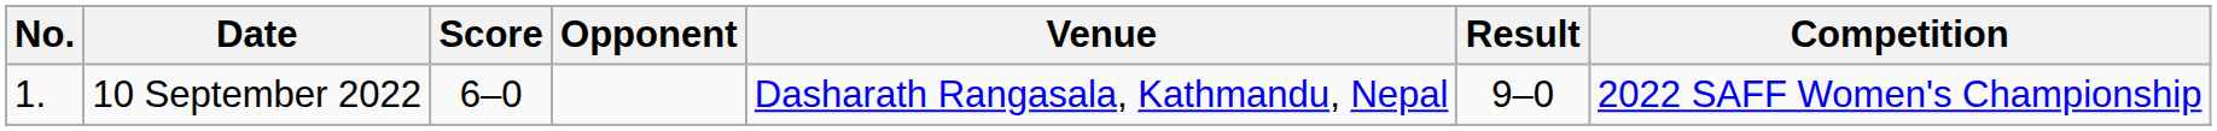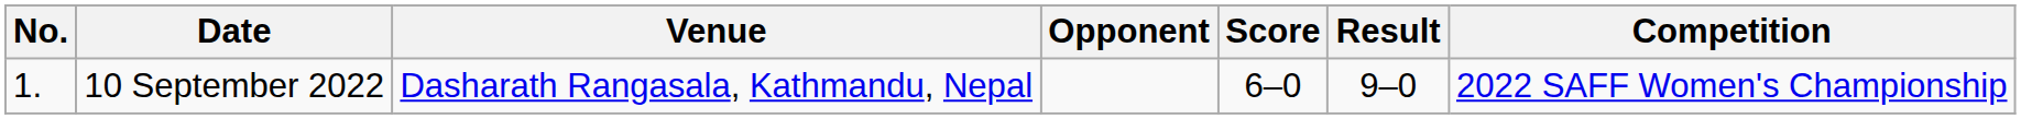 <table class="wikitable" style="font-size:100%">
 <tr>
 <th>No.</th>
 <th>Date</th>
+<th>Venue</th>
+<th>Opponent</th>
 <th>Score</th>
-<th>Opponent</th>
-<th>Venue</th>
 <th>Result</th>
 <th>Competition</th>
 </tr>
 <tr>
 <td>1.</td>
 <td>10 September 2022</td>
+<td><a href='#'>Dasharath Rangasala</a>, <a href='#'>Kathmandu</a>, <a href='#'>Nepal</a></td>
+<td></td>
 <td align=center>6–0</td>
-<td></td>
-<td><a href='#'>Dasharath Rangasala</a>, <a href='#'>Kathmandu</a>, <a href='#'>Nepal</a></td>
 <td align=center>9–0</td>
 <td><a href='#'>2022 SAFF Women's Championship</a></td>
 </tr>
 </table>
